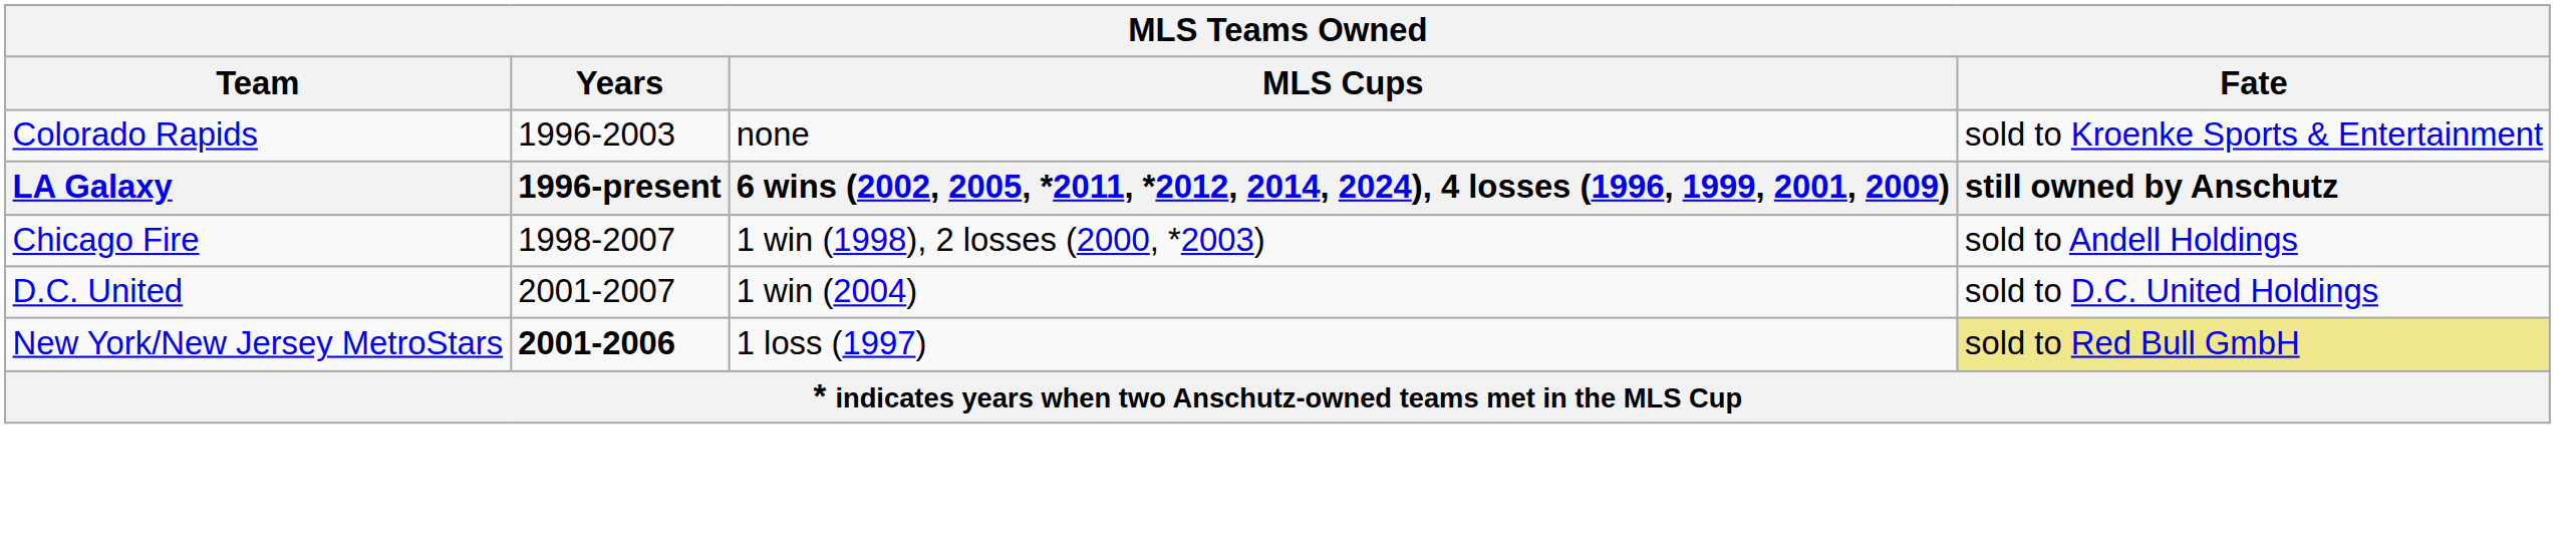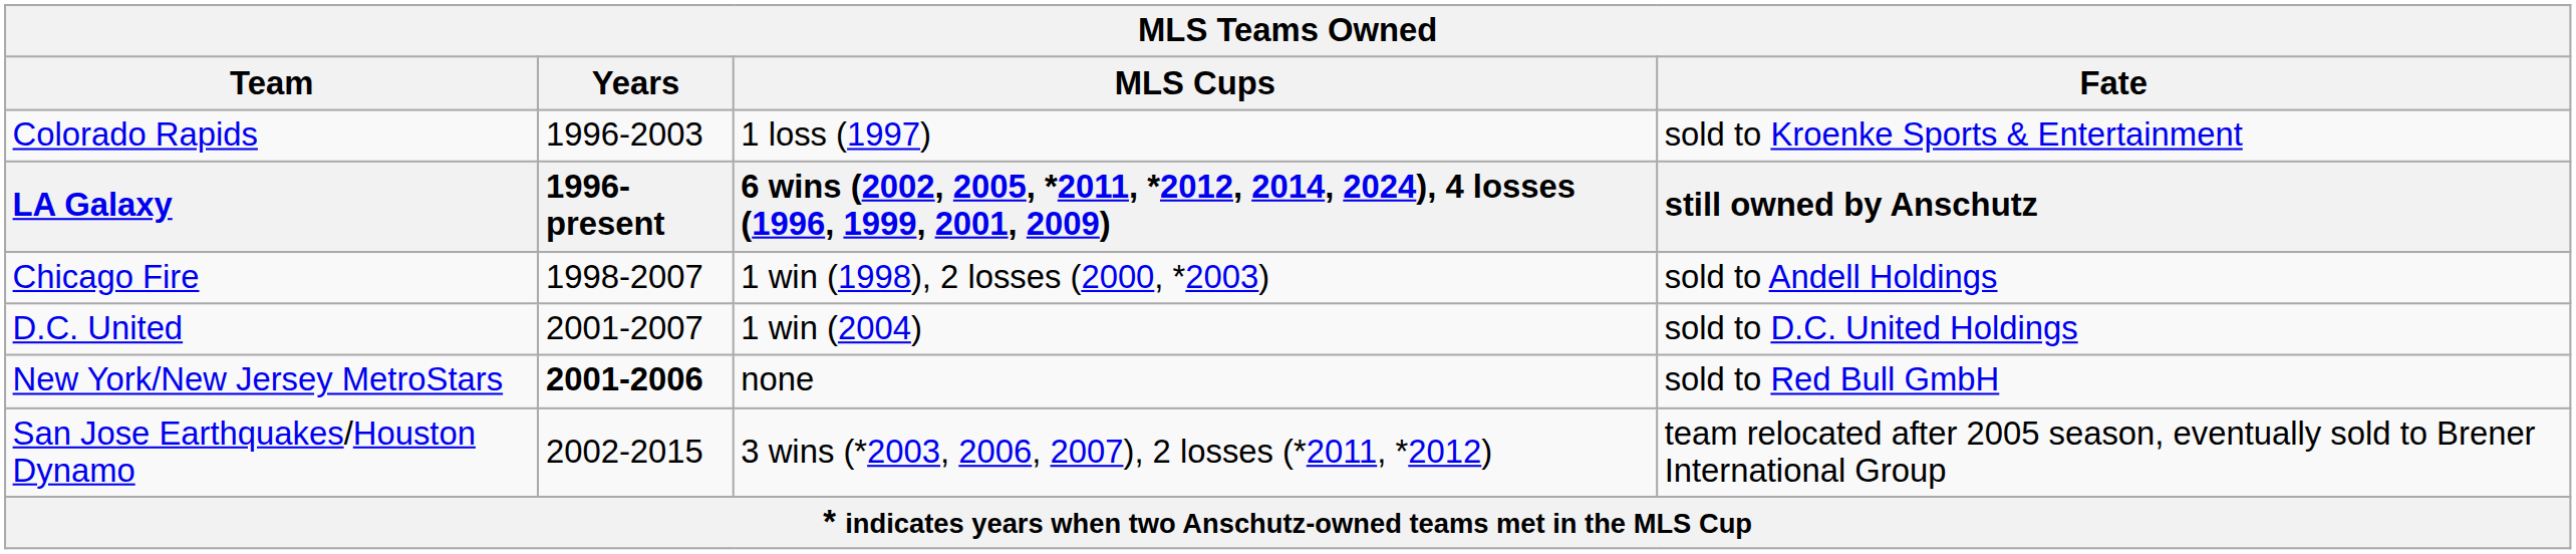 <table class="wikitable unsortable" style="text-align:left">
 <tr>
 <th colspan="4">MLS Teams Owned</th>
 </tr>
 <tr>
 <th>Team</th>
 <th>Years</th>
 <th>MLS Cups</th>
 <th>Fate</th>
 </tr>
 <tr>
 <td><a href='#'>Colorado Rapids</a></td>
 <td>1996-2003</td>
-<td>none</td>
+<td>1 loss (<a href='#'>1997</a>)</td>
 <td>sold to <a href='#'>Kroenke Sports & Entertainment</a></td>
 </tr>
 <tr>
 <th style="text-align:left"><a href='#'>LA Galaxy</a></th>
 <th style="text-align:left">1996-present</th>
 <th style="text-align:left">6 wins (<a href='#'>2002</a>, <a href='#'>2005</a>, *<a href='#'>2011</a>, *<a href='#'>2012</a>, <a href='#'>2014</a>, <a href='#'>2024</a>), 4 losses (<a href='#'>1996</a>, <a href='#'>1999</a>, <a href='#'>2001</a>, <a href='#'>2009</a>)</th>
 <th style="text-align:left">still owned by Anschutz</th>
 </tr>
 <tr>
 <td><a href='#'>Chicago Fire</a></td>
 <td>1998-2007</td>
 <td>1 win (<a href='#'>1998</a>), 2 losses (<a href='#'>2000</a>, *<a href='#'>2003</a>)</td>
 <td>sold to <a href='#'>Andell Holdings</a></td>
 </tr>
 <tr>
 <td><a href='#'>D.C. United</a></td>
 <td>2001-2007</td>
 <td>1 win (<a href='#'>2004</a>)</td>
 <td>sold to <a href='#'>D.C. United Holdings</a></td>
 </tr>
 <tr>
 <td><a href='#'>New York/New Jersey MetroStars</a></td>
 <td><strong>2001-2006</strong></td>
-<td>1 loss (<a href='#'>1997</a>)</td>
-<td style="background: khaki;">sold to <a href='#'>Red Bull GmbH</a></td>
+<td>none</td>
+<td>sold to <a href='#'>Red Bull GmbH</a></td>
+</tr>
+<tr>
+<td><a href='#'>San Jose Earthquakes</a>/<a href='#'>Houston Dynamo</a></td>
+<td>2002-2015</td>
+<td>3 wins (*<a href='#'>2003</a>, <a href='#'>2006</a>, <a href='#'>2007</a>), 2 losses (*<a href='#'>2011</a>, *<a href='#'>2012</a>)</td>
+<td>team relocated after 2005 season, eventually sold to Brener International Group</td>
 </tr>
 <tr>
 <th colspan="4">* <small>indicates years when two Anschutz-owned teams met in the MLS Cup</small></th>
 </tr>
 </table>
